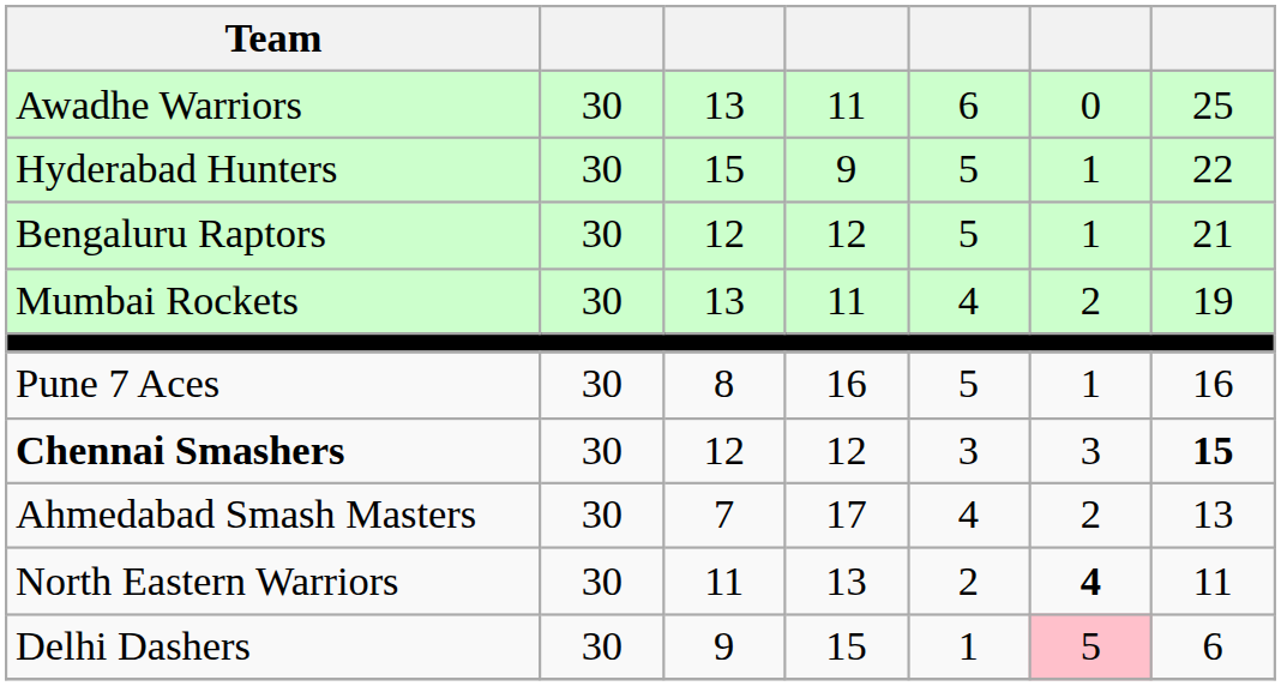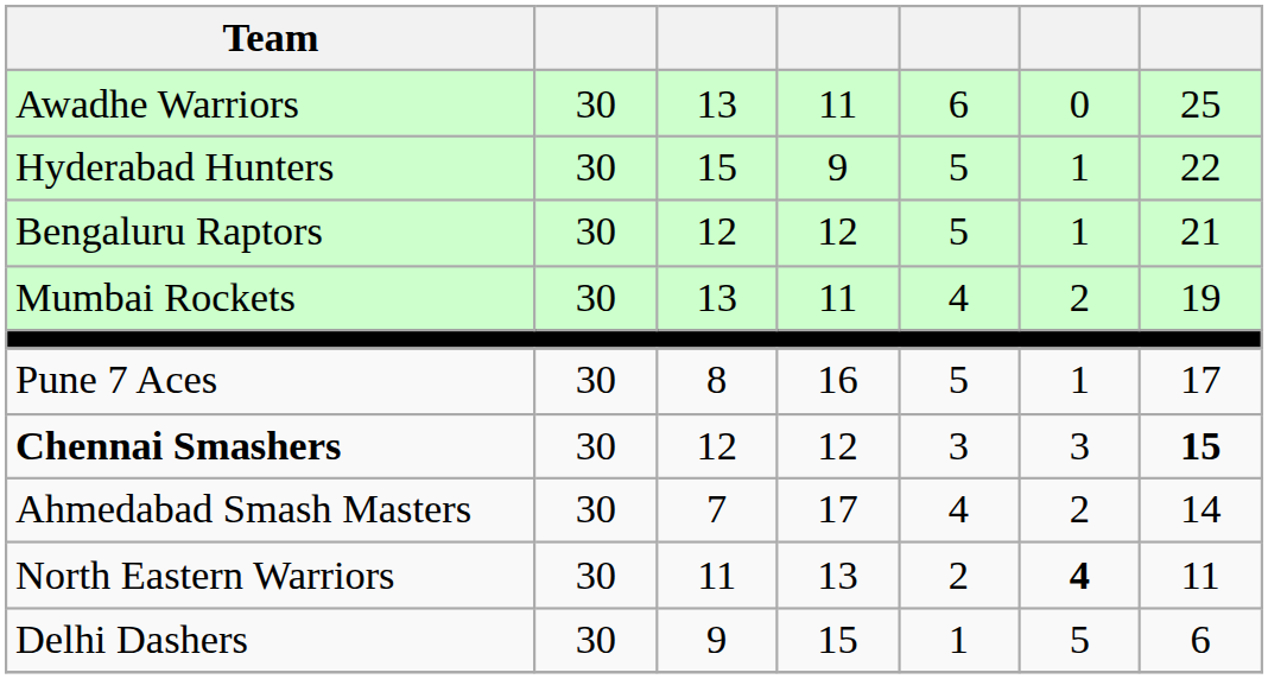 <table class="wikitable" style="text-align: center;">
 <tr>
 <th style="width: 200px;">Team</th>
 <th style="width: 40px;"></th>
 <th style="width: 40px;"></th>
 <th style="width: 40px;"></th>
 <th style="width: 40px;"></th>
 <th style="width: 40px;"></th>
 <th style="width: 40px;"></th>
 </tr>
 <tr style="background:#cfc">
 <td style="text-align: left;">Awadhe Warriors</td>
 <td>30</td>
 <td>13</td>
 <td>11</td>
 <td>6</td>
 <td>0</td>
 <td>25</td>
 </tr>
 <tr style="background:#cfc">
 <td style="text-align: left;">Hyderabad Hunters</td>
 <td>30</td>
 <td>15</td>
 <td>9</td>
 <td>5</td>
 <td>1</td>
 <td>22</td>
 </tr>
 <tr style="background:#cfc">
 <td style="text-align: left;">Bengaluru Raptors</td>
 <td>30</td>
 <td>12</td>
 <td>12</td>
 <td>5</td>
 <td>1</td>
 <td>21</td>
 </tr>
 <tr style="background:#cfc">
 <td style="text-align: left;">Mumbai Rockets</td>
 <td>30</td>
 <td>13</td>
 <td>11</td>
 <td>4</td>
 <td>2</td>
 <td>19</td>
 </tr>
 <tr>
 <td colspan="7" style="background:black;"></td>
 </tr>
 <tr>
 <td style="text-align: left;">Pune 7 Aces</td>
 <td>30</td>
 <td>8</td>
 <td>16</td>
 <td>5</td>
 <td>1</td>
-<td>16</td>
+<td>17</td>
 </tr>
 <tr>
 <td style="text-align: left;"><strong>Chennai Smashers</strong></td>
 <td>30</td>
 <td>12</td>
 <td>12</td>
 <td>3</td>
 <td>3</td>
 <td><strong>15</strong></td>
 </tr>
 <tr>
 <td style="text-align: left;">Ahmedabad Smash Masters</td>
 <td>30</td>
 <td>7</td>
 <td>17</td>
 <td>4</td>
 <td>2</td>
-<td>13</td>
+<td>14</td>
 </tr>
 <tr>
 <td style="text-align: left;">North Eastern Warriors</td>
 <td>30</td>
 <td>11</td>
 <td>13</td>
 <td>2</td>
 <td><strong>4</strong></td>
 <td>11</td>
 </tr>
 <tr>
 <td style="text-align: left;">Delhi Dashers</td>
 <td>30</td>
 <td>9</td>
 <td>15</td>
 <td>1</td>
-<td style="background: pink;">5</td>
+<td>5</td>
 <td>6</td>
 </tr>
 <tr>
 </tr>
 </table>
